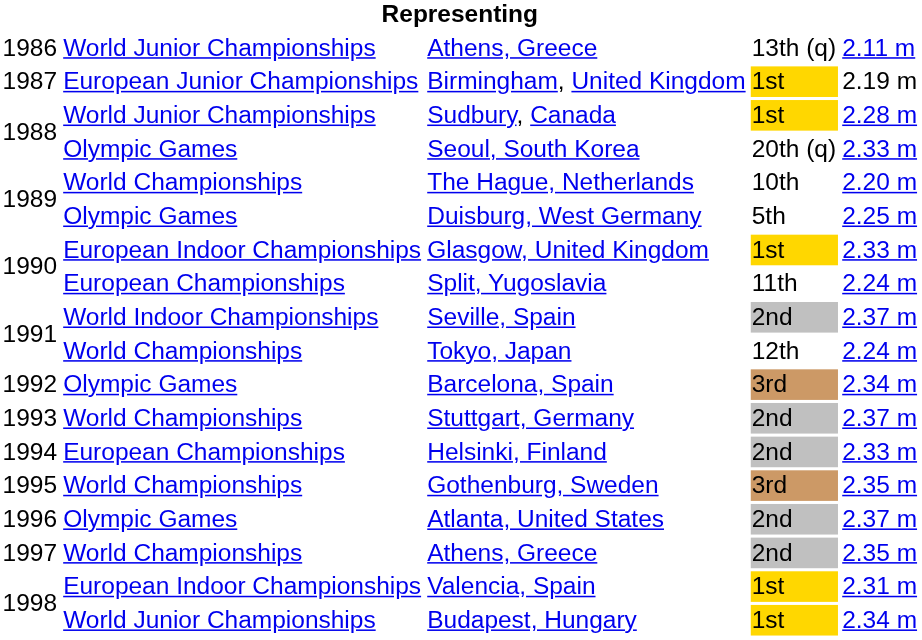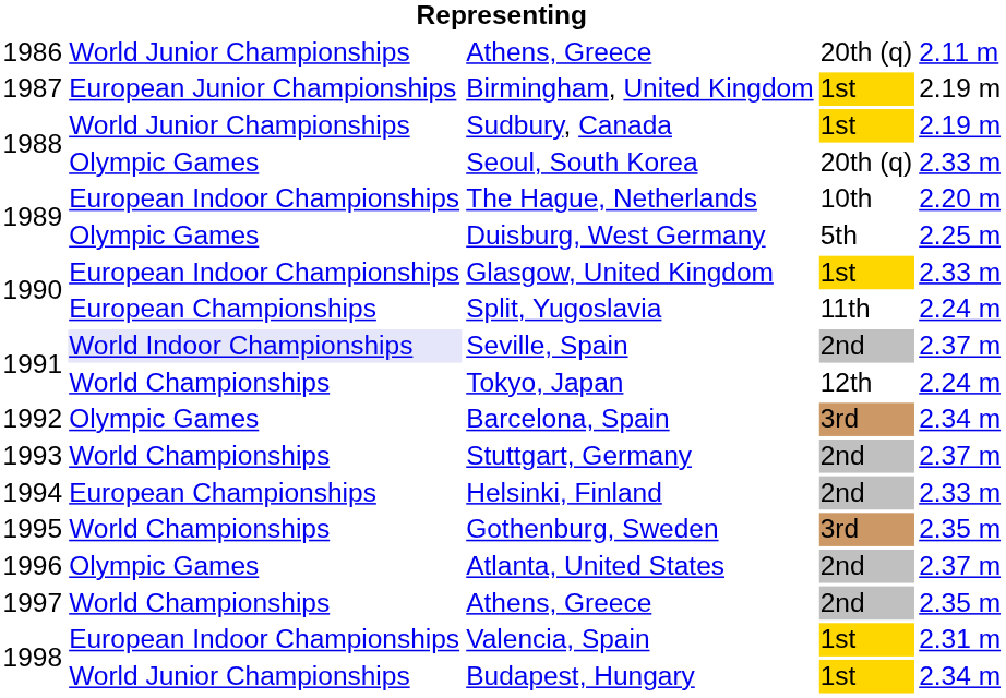 <table>
 <tr>
 <th colspan="5">Representing </th>
 </tr>
 <tr>
 <td>1986</td>
 <td><a href='#'>World Junior Championships</a></td>
 <td><a href='#'>Athens, Greece</a></td>
-<td>13th (q)</td>
+<td>20th (q)</td>
 <td><a href='#'>2.11 m</a></td>
 </tr>
 <tr>
 <td>1987</td>
 <td><a href='#'>European Junior Championships</a></td>
 <td><a href='#'>Birmingham</a>, <a href='#'>United Kingdom</a></td>
 <td bgcolor=gold>1st</td>
 <td>2.19 m</td>
 </tr>
 <tr>
 <td rowspan=2>1988</td>
 <td><a href='#'>World Junior Championships</a></td>
 <td><a href='#'>Sudbury</a>, <a href='#'>Canada</a></td>
 <td bgcolor=gold>1st</td>
-<td><a href='#'>2.28 m</a></td>
+<td><a href='#'>2.19 m</a></td>
 </tr>
 <tr>
 <td><a href='#'>Olympic Games</a></td>
 <td><a href='#'>Seoul, South Korea</a></td>
 <td>20th (q)</td>
 <td><a href='#'>2.33 m</a></td>
 </tr>
 <tr>
 <td rowspan=2>1989</td>
-<td><a href='#'>World Championships</a></td>
+<td><a href='#'>European Indoor Championships</a></td>
 <td><a href='#'>The Hague, Netherlands</a></td>
 <td>10th</td>
 <td><a href='#'>2.20 m</a></td>
 </tr>
 <tr>
 <td><a href='#'>Olympic Games</a></td>
 <td><a href='#'>Duisburg, West Germany</a></td>
 <td>5th</td>
 <td><a href='#'>2.25 m</a></td>
 </tr>
 <tr>
 <td rowspan=2>1990</td>
 <td><a href='#'>European Indoor Championships</a></td>
 <td><a href='#'>Glasgow, United Kingdom</a></td>
 <td bgcolor=gold>1st</td>
 <td><a href='#'>2.33 m</a></td>
 </tr>
 <tr>
 <td><a href='#'>European Championships</a></td>
 <td><a href='#'>Split, Yugoslavia</a></td>
 <td>11th</td>
 <td><a href='#'>2.24 m</a></td>
 </tr>
 <tr>
 <td rowspan=2>1991</td>
-<td><a href='#'>World Indoor Championships</a></td>
+<td style="background: lavender;"><a href='#'>World Indoor Championships</a></td>
 <td><a href='#'>Seville, Spain</a></td>
 <td bgcolor=silver>2nd</td>
 <td><a href='#'>2.37 m</a></td>
 </tr>
 <tr>
 <td><a href='#'>World Championships</a></td>
 <td><a href='#'>Tokyo, Japan</a></td>
 <td>12th</td>
 <td><a href='#'>2.24 m</a></td>
 </tr>
 <tr>
 <td>1992</td>
 <td><a href='#'>Olympic Games</a></td>
 <td><a href='#'>Barcelona, Spain</a></td>
 <td bgcolor=cc9966>3rd</td>
 <td><a href='#'>2.34 m</a></td>
 </tr>
 <tr>
 <td>1993</td>
 <td><a href='#'>World Championships</a></td>
 <td><a href='#'>Stuttgart, Germany</a></td>
 <td bgcolor=silver>2nd</td>
 <td><a href='#'>2.37 m</a></td>
 </tr>
 <tr>
 <td>1994</td>
 <td><a href='#'>European Championships</a></td>
 <td><a href='#'>Helsinki, Finland</a></td>
 <td bgcolor=silver>2nd</td>
 <td><a href='#'>2.33 m</a></td>
 </tr>
 <tr>
 <td>1995</td>
 <td><a href='#'>World Championships</a></td>
 <td><a href='#'>Gothenburg, Sweden</a></td>
 <td bgcolor=cc9966>3rd</td>
 <td><a href='#'>2.35 m</a></td>
 </tr>
 <tr>
 <td>1996</td>
 <td><a href='#'>Olympic Games</a></td>
 <td><a href='#'>Atlanta, United States</a></td>
 <td bgcolor=silver>2nd</td>
 <td><a href='#'>2.37 m</a></td>
 </tr>
 <tr>
 <td>1997</td>
 <td><a href='#'>World Championships</a></td>
 <td><a href='#'>Athens, Greece</a></td>
 <td bgcolor=silver>2nd</td>
 <td><a href='#'>2.35 m</a></td>
 </tr>
 <tr>
 <td rowspan=2>1998</td>
 <td><a href='#'>European Indoor Championships</a></td>
 <td><a href='#'>Valencia, Spain</a></td>
 <td bgcolor=gold>1st</td>
 <td><a href='#'>2.31 m</a></td>
 </tr>
 <tr>
 <td><a href='#'>World Junior Championships</a></td>
 <td><a href='#'>Budapest, Hungary</a></td>
 <td bgcolor=gold>1st</td>
 <td><a href='#'>2.34 m</a></td>
 </tr>
 </table>
